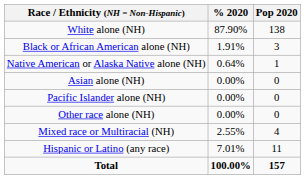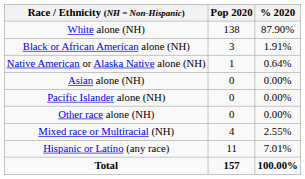 <table class="wikitable" style="text-align:center;">
 <tr>
 <th>Race / Ethnicity <small>(<em>NH = Non-Hispanic</em>)</small></th>
+<th>Pop 2020</th>
 <th>% 2020</th>
-<th>Pop 2020</th>
 </tr>
 <tr>
 <td><a href='#'>White</a> alone (NH)</td>
+<td>138</td>
 <td>87.90%</td>
-<td>138</td>
 </tr>
 <tr>
 <td><a href='#'>Black or African American</a> alone (NH)</td>
+<td>3</td>
 <td>1.91%</td>
-<td>3</td>
 </tr>
 <tr>
 <td><a href='#'>Native American</a> or <a href='#'>Alaska Native</a> alone (NH)</td>
+<td>1</td>
 <td>0.64%</td>
-<td>1</td>
 </tr>
 <tr>
 <td><a href='#'>Asian</a> alone (NH)</td>
+<td>0</td>
 <td>0.00%</td>
-<td>0</td>
 </tr>
 <tr>
 <td><a href='#'>Pacific Islander</a> alone (NH)</td>
+<td>0</td>
 <td>0.00%</td>
-<td>0</td>
 </tr>
 <tr>
 <td><a href='#'>Other race</a> alone (NH)</td>
+<td>0</td>
 <td>0.00%</td>
-<td>0</td>
 </tr>
 <tr>
 <td><a href='#'>Mixed race or Multiracial</a> (NH)</td>
+<td>4</td>
 <td>2.55%</td>
-<td>4</td>
 </tr>
 <tr>
 <td><a href='#'>Hispanic or Latino</a> (any race)</td>
+<td>11</td>
 <td>7.01%</td>
-<td>11</td>
 </tr>
 <tr>
 <td><strong>Total</strong></td>
+<td><strong>157</strong></td>
 <td><strong>100.00%</strong></td>
-<td><strong>157</strong></td>
 </tr>
 </table>
